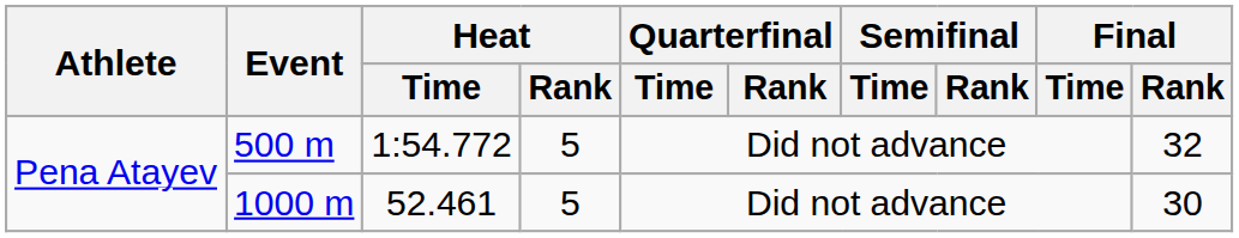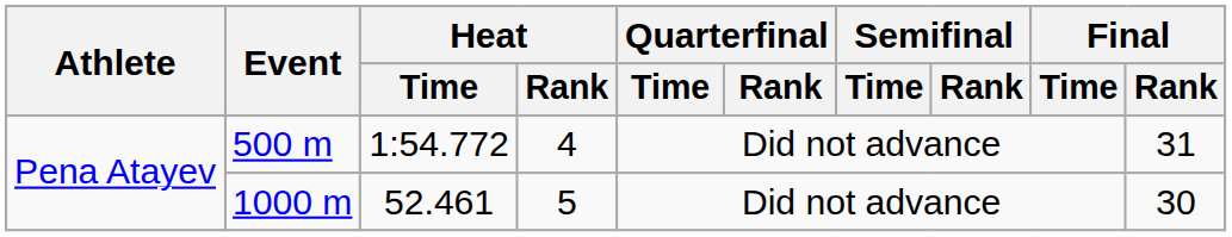 <table class="wikitable" style="font-size:90%">
 <tr>
 <th rowspan=2>Athlete</th>
 <th rowspan=2>Event</th>
 <th colspan=2>Heat</th>
 <th colspan=2>Quarterfinal</th>
 <th colspan=2>Semifinal</th>
 <th colspan=2>Final</th>
 </tr>
 <tr style="font-size:95%">
 <th>Time</th>
 <th>Rank</th>
 <th>Time</th>
 <th>Rank</th>
 <th>Time</th>
 <th>Rank</th>
 <th>Time</th>
 <th>Rank</th>
 </tr>
 <tr align=center>
 <td align=left rowspan=2><a href='#'>Pena Atayev</a></td>
 <td align=left><a href='#'>500 m</a></td>
 <td>1:54.772</td>
-<td>5</td>
+<td>4</td>
 <td colspan=5>Did not advance</td>
-<td>32</td>
+<td>31</td>
 </tr>
 <tr align=center>
 <td align=left><a href='#'>1000 m</a></td>
 <td>52.461</td>
 <td>5</td>
 <td colspan=5>Did not advance</td>
 <td>30</td>
 </tr>
 </table>
